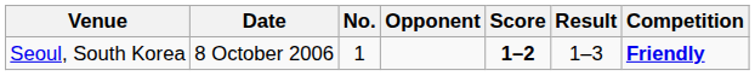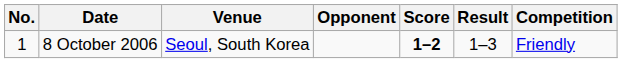 <table class="wikitable sortable">
 <tr>
+<th>No.</th>
+<th>Date</th>
 <th>Venue</th>
-<th>Date</th>
-<th>No.</th>
 <th>Opponent</th>
 <th>Score</th>
 <th>Result</th>
 <th>Competition</th>
 </tr>
 <tr>
+<td align="center">1</td>
+<td>8 October 2006</td>
 <td><a href='#'>Seoul</a>, South Korea</td>
-<td>8 October 2006</td>
-<td align="center">1</td>
 <td></td>
 <td align="center"><strong>1–2</strong></td>
 <td align="center">1–3</td>
-<td><strong><a href='#'>Friendly</a></strong></td>
+<td><a href='#'>Friendly</a></td>
 </tr>
 </table>
